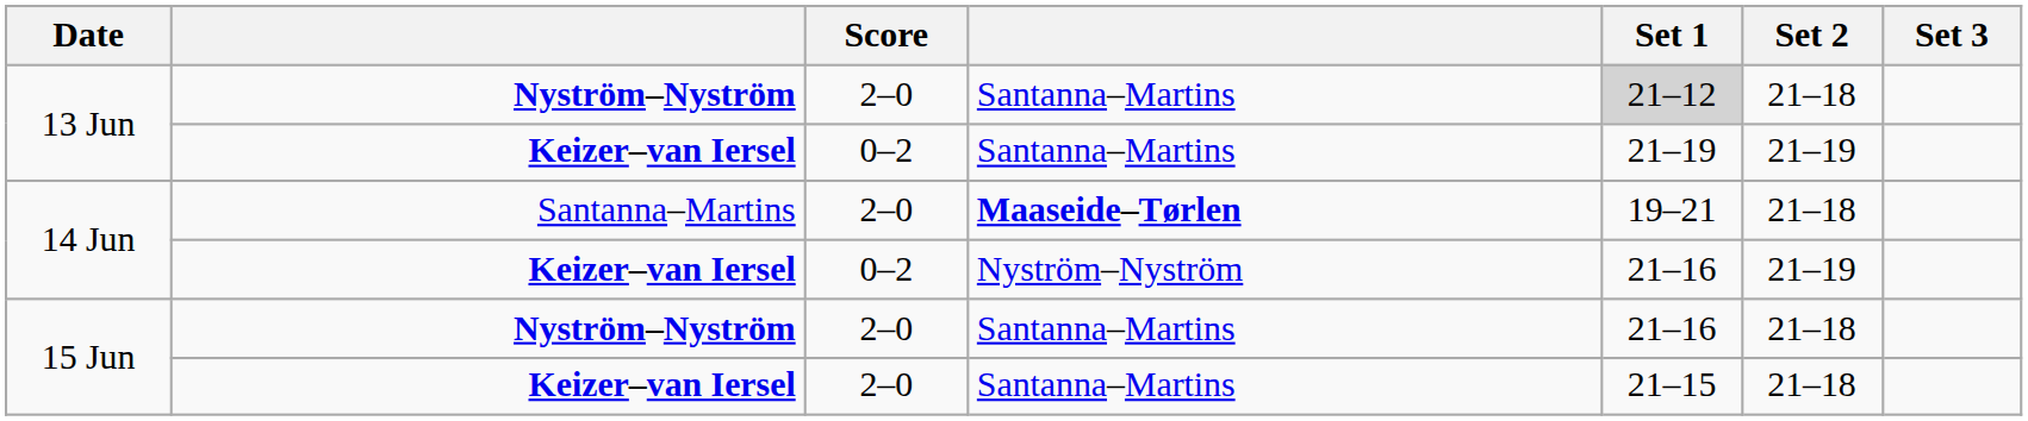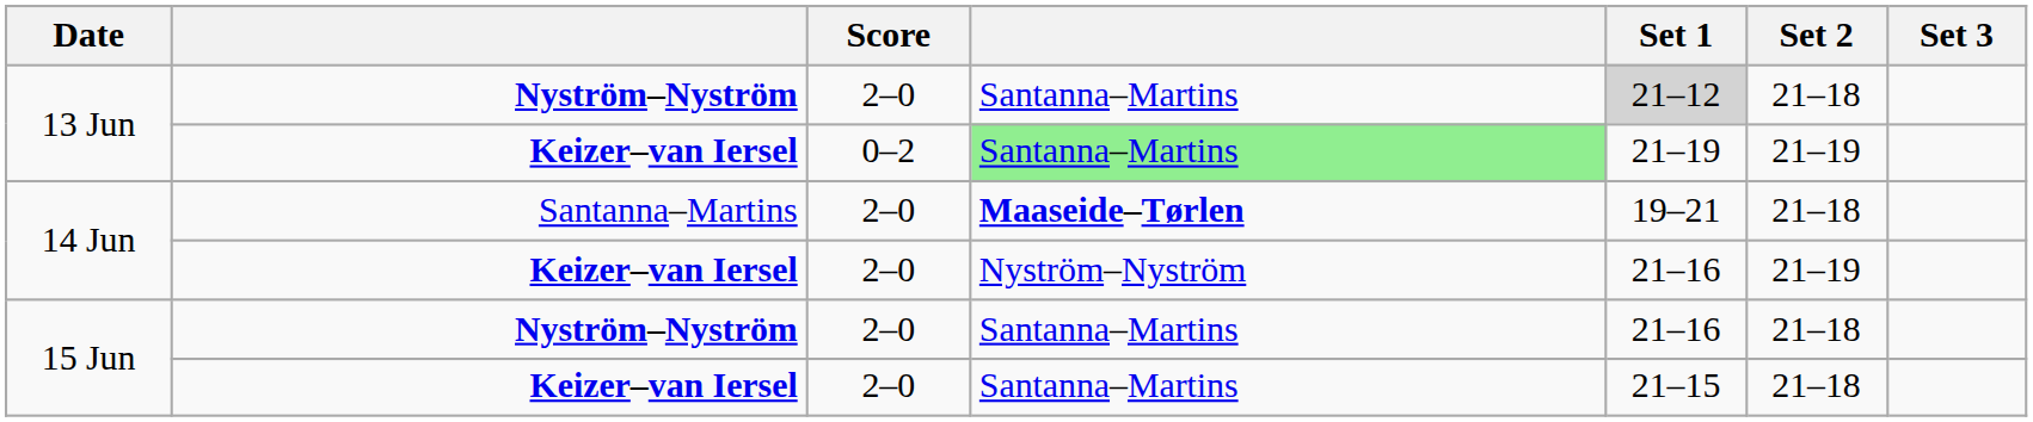 <table class="wikitable" style="text-align: center; font-size:90% ">
 <tr>
 <th width="60">Date</th>
 <th align="right" width="250"></th>
 <th width="60">Score</th>
 <th align="left" width="250"></th>
 <th width="50">Set 1</th>
 <th width="50">Set 2</th>
 <th width="50">Set 3</th>
 </tr>
 <tr>
 <td rowspan=2>13 Jun</td>
 <td align=right><strong><a href='#'>Nyström</a>–<a href='#'>Nyström</a> </strong></td>
 <td align=center>2–0</td>
 <td align=left> <a href='#'>Santanna</a>–<a href='#'>Martins</a></td>
 <td style="background: lightgrey;">21–12</td>
 <td>21–18</td>
 <td></td>
 </tr>
 <tr>
 <td align=right><strong><a href='#'>Keizer</a>–<a href='#'>van Iersel</a> </strong></td>
 <td align=center>0–2</td>
-<td align=left> <a href='#'>Santanna</a>–<a href='#'>Martins</a></td>
+<td align=left style="background: lightgreen;"> <a href='#'>Santanna</a>–<a href='#'>Martins</a></td>
 <td>21–19</td>
 <td>21–19</td>
 <td></td>
 </tr>
 <tr>
 <td rowspan=2>14 Jun</td>
 <td align=right><a href='#'>Santanna</a>–<a href='#'>Martins</a> </td>
 <td align=center>2–0</td>
 <td align=left> <strong><a href='#'>Maaseide</a>–<a href='#'>Tørlen</a></strong></td>
 <td>19–21</td>
 <td>21–18</td>
 <td></td>
 </tr>
 <tr>
 <td align=right><strong><a href='#'>Keizer</a>–<a href='#'>van Iersel</a> </strong></td>
-<td align=center>0–2</td>
+<td align=center>2–0</td>
 <td align=left> <a href='#'>Nyström</a>–<a href='#'>Nyström</a></td>
 <td>21–16</td>
 <td>21–19</td>
 <td></td>
 </tr>
 <tr>
 <td rowspan=2>15 Jun</td>
 <td align=right><strong><a href='#'>Nyström</a>–<a href='#'>Nyström</a> </strong></td>
 <td align=center>2–0</td>
 <td align=left> <a href='#'>Santanna</a>–<a href='#'>Martins</a></td>
 <td>21–16</td>
 <td>21–18</td>
 <td></td>
 </tr>
 <tr>
 <td align=right><strong><a href='#'>Keizer</a>–<a href='#'>van Iersel</a> </strong></td>
 <td align=center>2–0</td>
 <td align=left> <a href='#'>Santanna</a>–<a href='#'>Martins</a></td>
 <td>21–15</td>
 <td>21–18</td>
 <td></td>
 </tr>
 </table>
